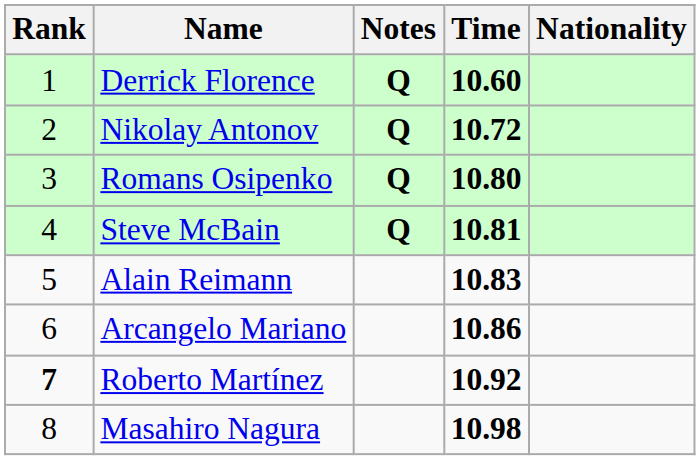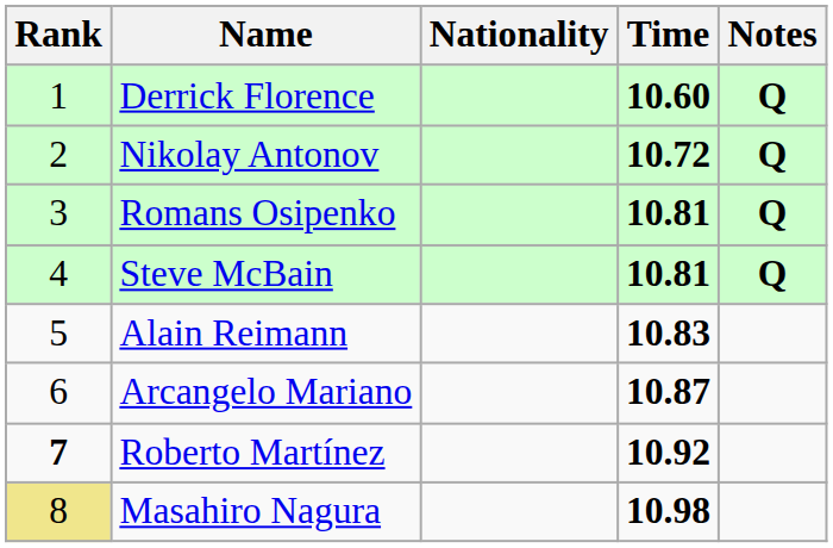 <table class="wikitable sortable" style="text-align:center">
 <tr>
 <th>Rank</th>
 <th>Name</th>
+<th>Nationality</th>
+<th>Time</th>
 <th>Notes</th>
-<th>Time</th>
-<th>Nationality</th>
 </tr>
 <tr bgcolor=ccffcc>
 <td>1</td>
 <td align=left><a href='#'>Derrick Florence</a></td>
+<td align=left></td>
+<td><strong>10.60</strong></td>
 <td><strong>Q</strong></td>
-<td><strong>10.60</strong></td>
-<td align=left></td>
 </tr>
 <tr bgcolor=ccffcc>
 <td>2</td>
 <td align=left><a href='#'>Nikolay Antonov</a></td>
+<td align=left></td>
+<td><strong>10.72</strong></td>
 <td><strong>Q</strong></td>
-<td><strong>10.72</strong></td>
-<td align=left></td>
 </tr>
 <tr bgcolor=ccffcc>
 <td>3</td>
 <td align=left><a href='#'>Romans Osipenko</a></td>
+<td align=left></td>
+<td><strong>10.81</strong></td>
 <td><strong>Q</strong></td>
-<td><strong>10.80</strong></td>
-<td align=left></td>
 </tr>
 <tr bgcolor=ccffcc>
 <td>4</td>
 <td align=left><a href='#'>Steve McBain</a></td>
+<td align=left></td>
+<td><strong>10.81</strong></td>
 <td><strong>Q</strong></td>
-<td><strong>10.81</strong></td>
-<td align=left></td>
 </tr>
 <tr>
 <td>5</td>
 <td align=left><a href='#'>Alain Reimann</a></td>
+<td align=left></td>
+<td><strong>10.83</strong></td>
 <td></td>
-<td><strong>10.83</strong></td>
-<td align=left></td>
 </tr>
 <tr>
 <td>6</td>
 <td align=left><a href='#'>Arcangelo Mariano</a></td>
+<td align=left></td>
+<td><strong>10.87</strong></td>
 <td></td>
-<td><strong>10.86</strong></td>
-<td align=left></td>
 </tr>
 <tr>
 <td><strong>7</strong></td>
 <td align=left><a href='#'>Roberto Martínez</a></td>
+<td align=left></td>
+<td><strong>10.92</strong></td>
 <td></td>
-<td><strong>10.92</strong></td>
-<td align=left></td>
 </tr>
 <tr>
-<td>8</td>
+<td style="background: khaki;">8</td>
 <td align=left><a href='#'>Masahiro Nagura</a></td>
+<td align=left></td>
+<td><strong>10.98</strong></td>
 <td></td>
-<td><strong>10.98</strong></td>
-<td align=left></td>
 </tr>
 </table>
